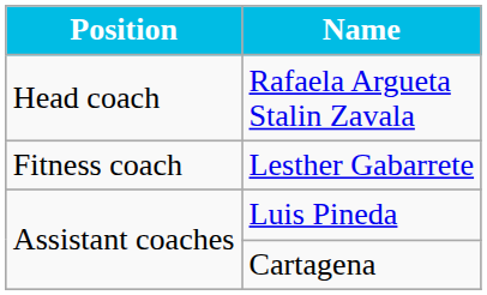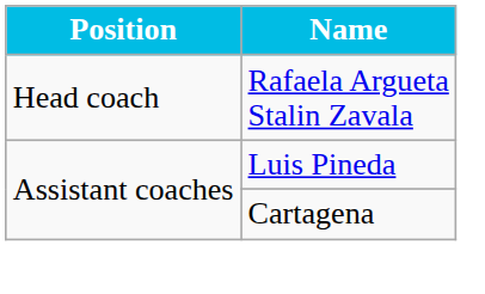 <table class="wikitable" style="text-align:left;">
 <tr>
 <th style="background:#00bce4;color:white">Position</th>
 <th style="background:#00bce4;color:white">Name</th>
 </tr>
 <tr>
 <td>Head coach</td>
 <td> <a href='#'>Rafaela Argueta</a><br> <a href='#'>Stalin Zavala</a></td>
 </tr>
 <tr>
-<td>Fitness coach</td>
-<td> <a href='#'>Lesther Gabarrete</a></td>
-</tr>
-<tr>
 <td rowspan=2>Assistant coaches</td>
 <td> <a href='#'>Luis Pineda</a></td>
 </tr>
 <tr>
 <td> Cartagena</td>
 </tr>
 </table>
